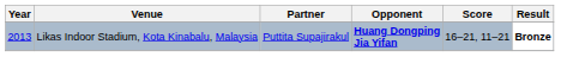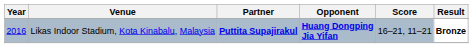 <table class="sortable wikitable" style="font-size: 90%;">
 <tr>
 <th>Year</th>
 <th>Venue</th>
 <th>Partner</th>
 <th>Opponent</th>
 <th>Score</th>
 <th>Result</th>
 </tr>
 <tr>
 </tr>
 <tr style="background:#AABBCC">
-<td align="center"><a href='#'>2013</a></td>
+<td align="center"><a href='#'>2016</a></td>
 <td align="left">Likas Indoor Stadium, <a href='#'>Kota Kinabalu</a>, <a href='#'>Malaysia</a></td>
-<td align="left"> <a href='#'>Puttita Supajirakul</a></td>
+<td align="left"><strong> <a href='#'>Puttita Supajirakul</a></strong></td>
 <td align="left"><strong> <a href='#'>Huang Dongping</a><br> <a href='#'>Jia Yifan</a></strong></td>
 <td align="center">16–21, 11–21</td>
 <td style="text-align:left; background:white"> <strong>Bronze</strong></td>
 </tr>
 <tr>
 </tr>
 </table>
